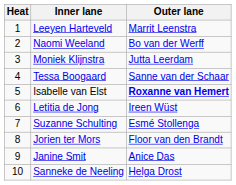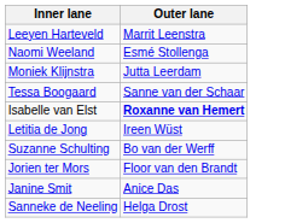 <table class="wikitable">
 <tr>
-<th>Heat</th>
 <th>Inner lane</th>
 <th>Outer lane</th>
 </tr>
 <tr>
-<td align="center">1</td>
 <td><a href='#'>Leeyen Harteveld</a></td>
 <td><a href='#'>Marrit Leenstra</a></td>
 </tr>
 <tr>
-<td align="center">2</td>
 <td><a href='#'>Naomi Weeland</a></td>
-<td><a href='#'>Bo van der Werff</a></td>
+<td><a href='#'>Esmé Stollenga</a></td>
 </tr>
 <tr>
-<td align="center">3</td>
 <td><a href='#'>Moniek Klijnstra</a></td>
 <td><a href='#'>Jutta Leerdam</a></td>
 </tr>
 <tr>
-<td align="center">4</td>
 <td><a href='#'>Tessa Boogaard</a></td>
 <td><a href='#'>Sanne van der Schaar</a></td>
 </tr>
 <tr>
-<td align="center">5</td>
 <td>Isabelle van Elst</td>
 <td><strong><a href='#'>Roxanne van Hemert</a></strong></td>
 </tr>
 <tr>
-<td align="center">6</td>
 <td><a href='#'>Letitia de Jong</a></td>
 <td><a href='#'>Ireen Wüst</a></td>
 </tr>
 <tr>
-<td align="center">7</td>
 <td><a href='#'>Suzanne Schulting</a></td>
-<td><a href='#'>Esmé Stollenga</a></td>
+<td><a href='#'>Bo van der Werff</a></td>
 </tr>
 <tr>
-<td align="center">8</td>
 <td><a href='#'>Jorien ter Mors</a></td>
 <td><a href='#'>Floor van den Brandt</a></td>
 </tr>
 <tr>
-<td align="center">9</td>
 <td><a href='#'>Janine Smit</a></td>
 <td><a href='#'>Anice Das</a></td>
 </tr>
 <tr>
-<td align="center">10</td>
 <td><a href='#'>Sanneke de Neeling</a></td>
 <td><a href='#'>Helga Drost</a></td>
 </tr>
 </table>
